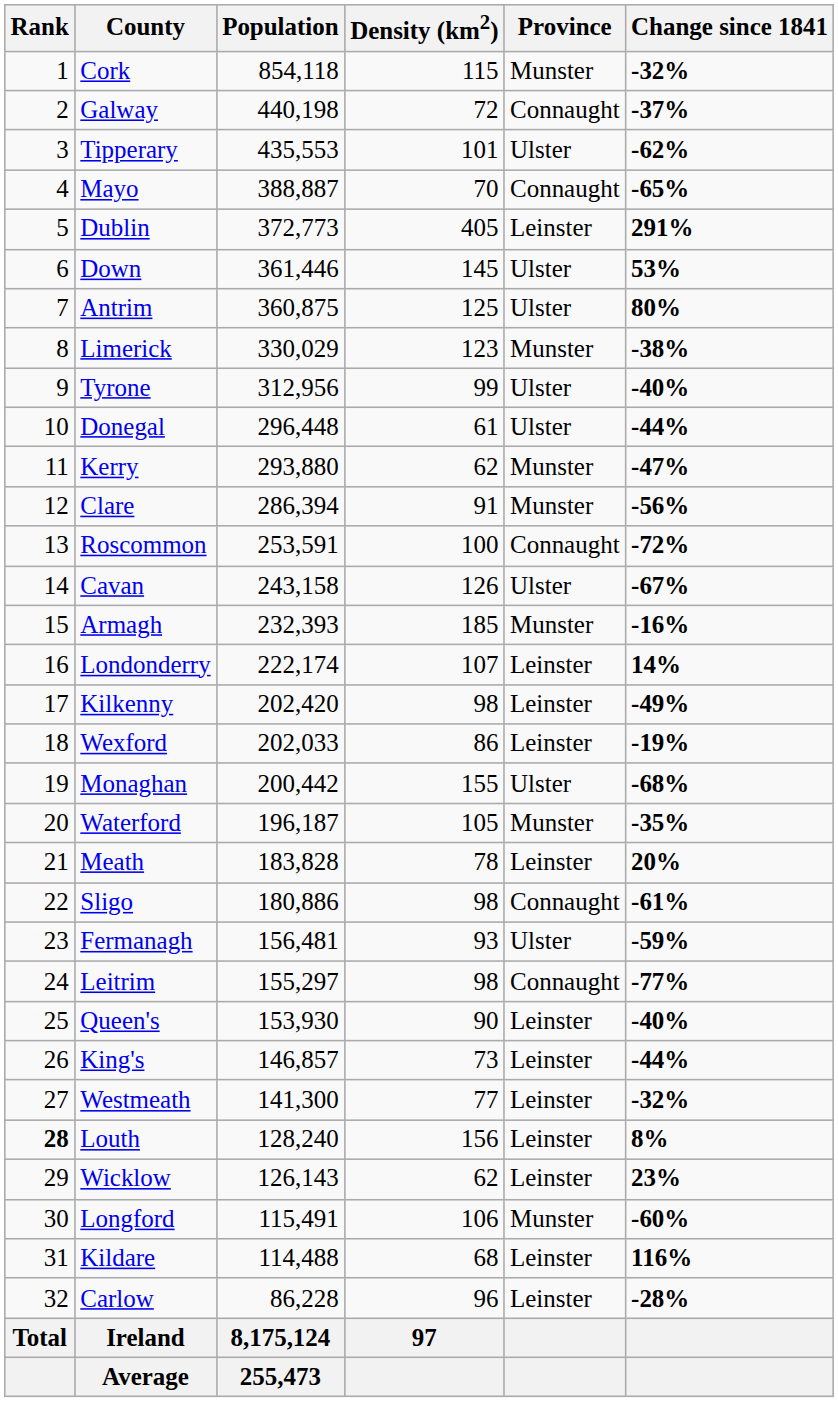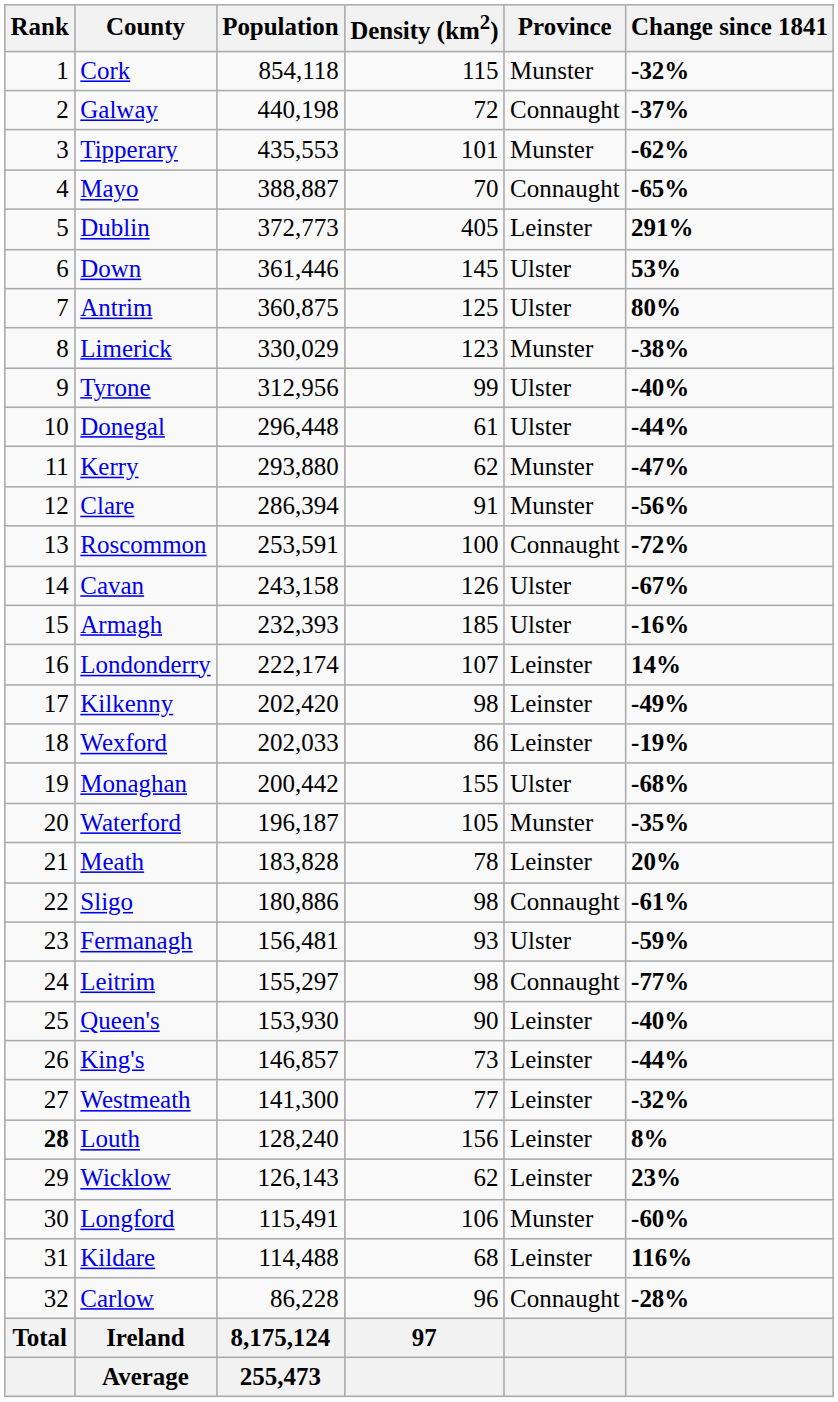 <table class="wikitable sortable">
 <tr>
 <th scope="col">Rank</th>
 <th scope="col">County</th>
 <th scope="col">Population</th>
 <th scope="col">Density (km<sup>2</sup>)</th>
 <th scope="col">Province</th>
 <th scope="col">Change since 1841</th>
 </tr>
 <tr>
 <td align=right>1</td>
 <td><a href='#'>Cork</a></td>
 <td align=right>854,118</td>
 <td align=right>115</td>
 <td>Munster</td>
 <td> <strong>-32%</strong></td>
 </tr>
 <tr>
 <td align=right>2</td>
 <td><a href='#'>Galway</a></td>
 <td align=right>440,198</td>
 <td align=right>72</td>
 <td>Connaught</td>
 <td> <strong>-37%</strong></td>
 </tr>
 <tr>
 <td align=right>3</td>
 <td><a href='#'>Tipperary</a></td>
 <td align=right>435,553</td>
 <td align=right>101</td>
-<td>Ulster</td>
+<td>Munster</td>
 <td> <strong>-62%</strong></td>
 </tr>
 <tr>
 <td align=right>4</td>
 <td><a href='#'>Mayo</a></td>
 <td align=right>388,887</td>
 <td align=right>70</td>
 <td>Connaught</td>
 <td> <strong>-65%</strong></td>
 </tr>
 <tr>
 <td align=right>5</td>
 <td><a href='#'>Dublin</a></td>
 <td align=right>372,773</td>
 <td align=right>405</td>
 <td>Leinster</td>
 <td> <strong>291%</strong></td>
 </tr>
 <tr>
 <td align=right>6</td>
 <td><a href='#'>Down</a></td>
 <td align=right>361,446</td>
 <td align=right>145</td>
 <td>Ulster</td>
 <td> <strong>53%</strong></td>
 </tr>
 <tr>
 <td align=right>7</td>
 <td><a href='#'>Antrim</a></td>
 <td align=right>360,875</td>
 <td align=right>125</td>
 <td>Ulster</td>
 <td> <strong>80%</strong></td>
 </tr>
 <tr>
 <td align=right>8</td>
 <td><a href='#'>Limerick</a></td>
 <td align=right>330,029</td>
 <td align=right>123</td>
 <td>Munster</td>
 <td> <strong>-38%</strong></td>
 </tr>
 <tr>
 <td align=right>9</td>
 <td><a href='#'>Tyrone</a></td>
 <td align=right>312,956</td>
 <td align=right>99</td>
 <td>Ulster</td>
 <td> <strong>-40%</strong></td>
 </tr>
 <tr>
 <td align=right>10</td>
 <td><a href='#'>Donegal</a></td>
 <td align=right>296,448</td>
 <td align=right>61</td>
 <td>Ulster</td>
 <td> <strong>-44%</strong></td>
 </tr>
 <tr>
 <td align=right>11</td>
 <td><a href='#'>Kerry</a></td>
 <td align=right>293,880</td>
 <td align=right>62</td>
 <td>Munster</td>
 <td> <strong>-47%</strong></td>
 </tr>
 <tr>
 <td align=right>12</td>
 <td><a href='#'>Clare</a></td>
 <td align=right>286,394</td>
 <td align=right>91</td>
 <td>Munster</td>
 <td> <strong>-56%</strong></td>
 </tr>
 <tr>
 <td align=right>13</td>
 <td><a href='#'>Roscommon</a></td>
 <td align=right>253,591</td>
 <td align=right>100</td>
 <td>Connaught</td>
 <td> <strong>-72%</strong></td>
 </tr>
 <tr>
 <td align=right>14</td>
 <td><a href='#'>Cavan</a></td>
 <td align=right>243,158</td>
 <td align=right>126</td>
 <td>Ulster</td>
 <td> <strong>-67%</strong></td>
 </tr>
 <tr>
 <td align=right>15</td>
 <td><a href='#'>Armagh</a></td>
 <td align=right>232,393</td>
 <td align=right>185</td>
-<td>Munster</td>
+<td>Ulster</td>
 <td> <strong>-16%</strong></td>
 </tr>
 <tr>
 <td align=right>16</td>
 <td><a href='#'>Londonderry</a></td>
 <td align=right>222,174</td>
 <td align=right>107</td>
 <td>Leinster</td>
 <td> <strong>14%</strong></td>
 </tr>
 <tr>
 <td align=right>17</td>
 <td><a href='#'>Kilkenny</a></td>
 <td align=right>202,420</td>
 <td align=right>98</td>
 <td>Leinster</td>
 <td> <strong>-49%</strong></td>
 </tr>
 <tr>
 <td align=right>18</td>
 <td><a href='#'>Wexford</a></td>
 <td align=right>202,033</td>
 <td align=right>86</td>
 <td>Leinster</td>
 <td> <strong>-19%</strong></td>
 </tr>
 <tr>
 <td align=right>19</td>
 <td><a href='#'>Monaghan</a></td>
 <td align=right>200,442</td>
 <td align=right>155</td>
 <td>Ulster</td>
 <td> <strong>-68%</strong></td>
 </tr>
 <tr>
 <td align=right>20</td>
 <td><a href='#'>Waterford</a></td>
 <td align=right>196,187</td>
 <td align=right>105</td>
 <td>Munster</td>
 <td> <strong>-35%</strong></td>
 </tr>
 <tr>
 <td align=right>21</td>
 <td><a href='#'>Meath</a></td>
 <td align=right>183,828</td>
 <td align=right>78</td>
 <td>Leinster</td>
 <td> <strong>20%</strong></td>
 </tr>
 <tr>
 <td align=right>22</td>
 <td><a href='#'>Sligo</a></td>
 <td align=right>180,886</td>
 <td align=right>98</td>
 <td>Connaught</td>
 <td> <strong>-61%</strong></td>
 </tr>
 <tr>
 <td align=right>23</td>
 <td><a href='#'>Fermanagh</a></td>
 <td align=right>156,481</td>
 <td align=right>93</td>
 <td>Ulster</td>
 <td> <strong>-59%</strong></td>
 </tr>
 <tr>
 <td align=right>24</td>
 <td><a href='#'>Leitrim</a></td>
 <td align=right>155,297</td>
 <td align=right>98</td>
 <td>Connaught</td>
 <td> <strong>-77%</strong></td>
 </tr>
 <tr>
 <td align=right>25</td>
 <td><a href='#'>Queen's</a></td>
 <td align=right>153,930</td>
 <td align=right>90</td>
 <td>Leinster</td>
 <td> <strong>-40%</strong></td>
 </tr>
 <tr>
 <td align=right>26</td>
 <td><a href='#'>King's</a></td>
 <td align=right>146,857</td>
 <td align=right>73</td>
 <td>Leinster</td>
 <td> <strong>-44%</strong></td>
 </tr>
 <tr>
 <td align=right>27</td>
 <td><a href='#'>Westmeath</a></td>
 <td align=right>141,300</td>
 <td align=right>77</td>
 <td>Leinster</td>
 <td> <strong>-32%</strong></td>
 </tr>
 <tr>
 <td align=right><strong>28</strong></td>
 <td><a href='#'>Louth</a></td>
 <td align=right>128,240</td>
 <td align=right>156</td>
 <td>Leinster</td>
 <td> <strong>8%</strong></td>
 </tr>
 <tr>
 <td align=right>29</td>
 <td><a href='#'>Wicklow</a></td>
 <td align=right>126,143</td>
 <td align=right>62</td>
 <td>Leinster</td>
 <td> <strong>23%</strong></td>
 </tr>
 <tr>
 <td align=right>30</td>
 <td><a href='#'>Longford</a></td>
 <td align=right>115,491</td>
 <td align=right>106</td>
 <td>Munster</td>
 <td> <strong>-60%</strong></td>
 </tr>
 <tr>
 <td align=right>31</td>
 <td><a href='#'>Kildare</a></td>
 <td align=right>114,488</td>
 <td align=right>68</td>
 <td>Leinster</td>
 <td> <strong>116%</strong></td>
 </tr>
 <tr>
 <td align=right>32</td>
 <td><a href='#'>Carlow</a></td>
 <td align=right>86,228</td>
 <td align=right>96</td>
-<td>Leinster</td>
+<td>Connaught</td>
 <td> <strong>-28%</strong></td>
 </tr>
 <tr>
 <th>Total</th>
 <th>Ireland</th>
 <th align=right>8,175,124</th>
 <th align=right>97</th>
 <th></th>
 <th></th>
 </tr>
 <tr>
 <th align=right></th>
 <th><strong>Average</strong></th>
 <th align=right><strong>255,473</strong></th>
 <th></th>
 <th></th>
 <th></th>
 </tr>
 </table>
